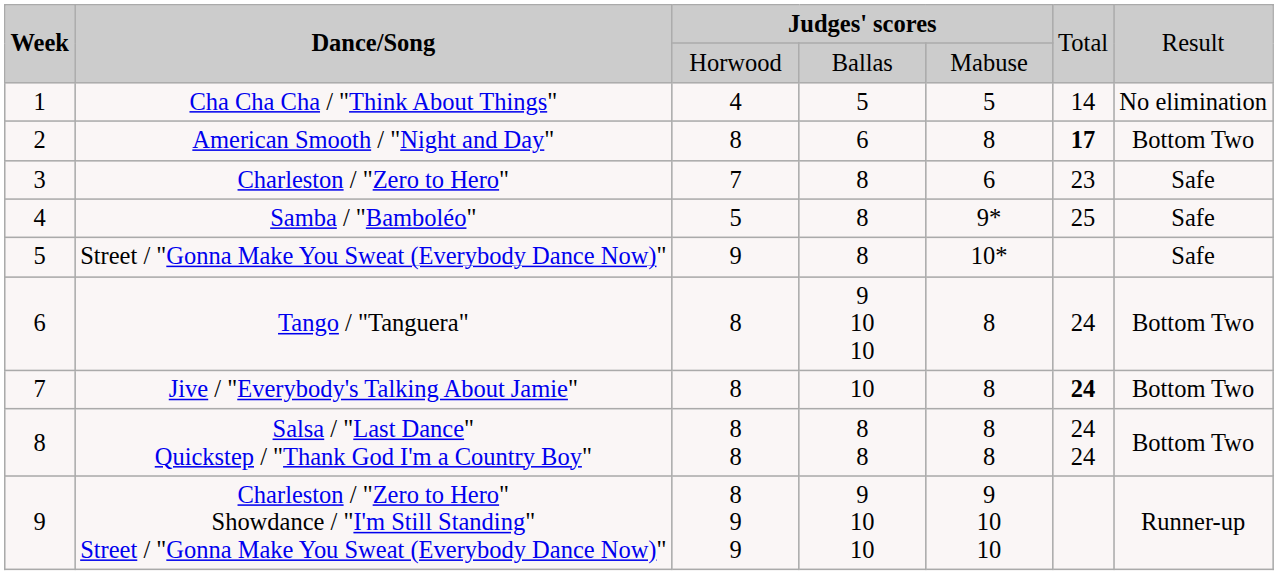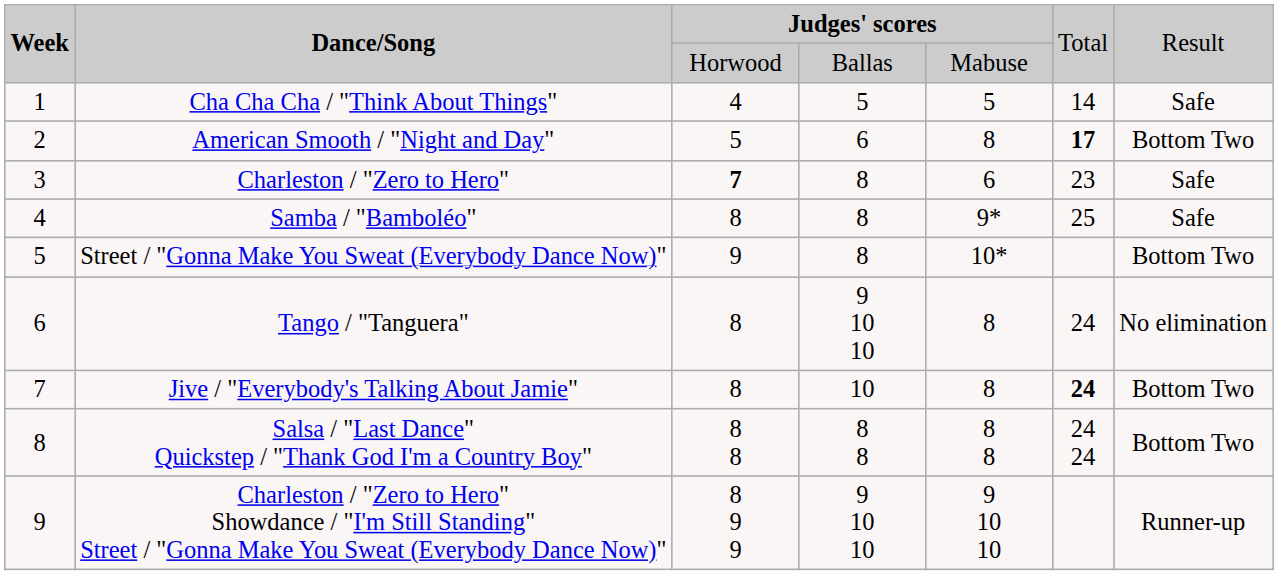 <table | class="wikitable collapsible collapsed">
 <tr style="text-align: center; background:#ccc;">
 <td rowspan="2"><strong>Week </strong></td>
 <td rowspan="2"><strong>Dance/Song</strong></td>
 <td colspan="3"><strong>Judges' scores</strong></td>
 <td rowspan="2">Total</td>
 <td rowspan="2">Result</td>
 </tr>
 <tr style="text-align: center; background:#ccc;">
 <td style="width:10%; ">Horwood</td>
 <td style="width:10%; ">Ballas</td>
 <td style="width:10%; ">Mabuse</td>
 </tr>
 <tr style="text-align: center; background:#faf6f6;">
 <td>1</td>
 <td><a href='#'>Cha Cha Cha</a> / "<a href='#'>Think About Things</a>"</td>
 <td>4</td>
 <td>5</td>
 <td>5</td>
 <td>14</td>
-<td>No elimination</td>
+<td>Safe</td>
 </tr>
 <tr style="text-align: center; background:#faf6f6;">
 <td>2</td>
 <td><a href='#'>American Smooth</a> / "<a href='#'>Night and Day</a>"</td>
-<td>8</td>
+<td>5</td>
 <td>6</td>
 <td>8</td>
 <td><strong>17</strong></td>
 <td>Bottom Two</td>
 </tr>
 <tr style="text-align: center; background:#faf6f6;">
 <td>3</td>
 <td><a href='#'>Charleston</a> / "<a href='#'>Zero to Hero</a>"</td>
-<td>7</td>
+<td><strong>7</strong></td>
 <td>8</td>
 <td>6</td>
 <td>23</td>
 <td>Safe</td>
 </tr>
 <tr style="text-align: center; background:#faf6f6;">
 <td>4</td>
 <td><a href='#'>Samba</a> / "<a href='#'>Bamboléo</a>"</td>
-<td>5</td>
+<td>8</td>
 <td>8</td>
 <td>9*</td>
 <td>25</td>
 <td>Safe</td>
 </tr>
 <tr style="text-align: center; background:#faf6f6;">
 <td>5</td>
 <td>Street / "<a href='#'>Gonna Make You Sweat (Everybody Dance Now)</a>"</td>
 <td>9</td>
 <td>8</td>
 <td>10*</td>
 <td></td>
-<td>Safe</td>
+<td>Bottom Two</td>
 </tr>
 <tr style="text-align: center; background:#faf6f6;">
 <td>6</td>
 <td><a href='#'>Tango</a> / "Tanguera"</td>
 <td>8</td>
 <td>9<br>10<br>10</td>
 <td>8</td>
 <td>24</td>
-<td>Bottom Two</td>
+<td>No elimination</td>
 </tr>
 <tr style="text-align: center; background:#faf6f6;">
 <td>7</td>
 <td><a href='#'>Jive</a> / "<a href='#'>Everybody's Talking About Jamie</a>"</td>
 <td>8</td>
 <td>10</td>
 <td>8</td>
 <td><strong>24</strong></td>
 <td>Bottom Two</td>
 </tr>
 <tr style="text-align: center; background:#faf6f6;">
 <td>8</td>
 <td><a href='#'>Salsa</a> / "<a href='#'>Last Dance</a>"<br><a href='#'>Quickstep</a> / "<a href='#'>Thank God I'm a Country Boy</a>"</td>
 <td>8<br>8</td>
 <td>8<br>8</td>
 <td>8<br>8</td>
 <td>24<br>24</td>
 <td>Bottom Two</td>
 </tr>
 <tr style="text-align: center; background:#faf6f6;">
 <td>9</td>
 <td><a href='#'>Charleston</a> / "<a href='#'>Zero to Hero</a>"<br>Showdance / "<a href='#'>I'm Still Standing</a>"<br><a href='#'>Street</a> / "<a href='#'>Gonna Make You Sweat (Everybody Dance Now)</a>"</td>
 <td>8<br>9<br>9</td>
 <td>9<br>10<br>10</td>
 <td>9<br>10<br>10</td>
 <td><br><br></td>
 <td>Runner-up</td>
 </tr>
 </table>
